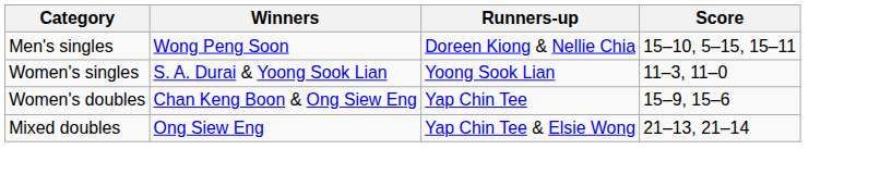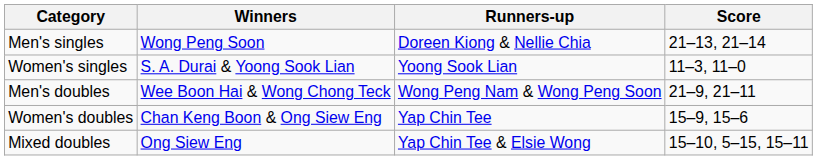 <table class="wikitable">
 <tr>
 <th>Category</th>
 <th>Winners</th>
 <th>Runners-up</th>
 <th>Score</th>
 </tr>
 <tr>
 <td>Men's singles</td>
 <td> <a href='#'>Wong Peng Soon</a></td>
 <td> <a href='#'>Doreen Kiong</a> & <a href='#'>Nellie Chia</a></td>
-<td>15–10, 5–15, 15–11</td>
+<td>21–13, 21–14</td>
 </tr>
 <tr>
 <td>Women's singles</td>
 <td> <a href='#'>S. A. Durai</a> & <a href='#'>Yoong Sook Lian</a></td>
 <td> <a href='#'>Yoong Sook Lian</a></td>
 <td>11–3, 11–0</td>
+</tr>
+<tr>
+<td>Men's doubles</td>
+<td> <a href='#'>Wee Boon Hai</a> & <a href='#'>Wong Chong Teck</a></td>
+<td> <a href='#'>Wong Peng Nam</a> & <a href='#'>Wong Peng Soon</a></td>
+<td>21–9, 21–11</td>
 </tr>
 <tr>
 <td>Women's doubles</td>
 <td> <a href='#'>Chan Keng Boon</a> & <a href='#'>Ong Siew Eng</a></td>
 <td> <a href='#'>Yap Chin Tee</a></td>
 <td>15–9, 15–6</td>
 </tr>
 <tr>
 <td>Mixed doubles</td>
 <td> <a href='#'>Ong Siew Eng</a></td>
 <td> <a href='#'>Yap Chin Tee</a> & <a href='#'>Elsie Wong</a></td>
-<td>21–13, 21–14</td>
+<td>15–10, 5–15, 15–11</td>
 </tr>
 </table>
